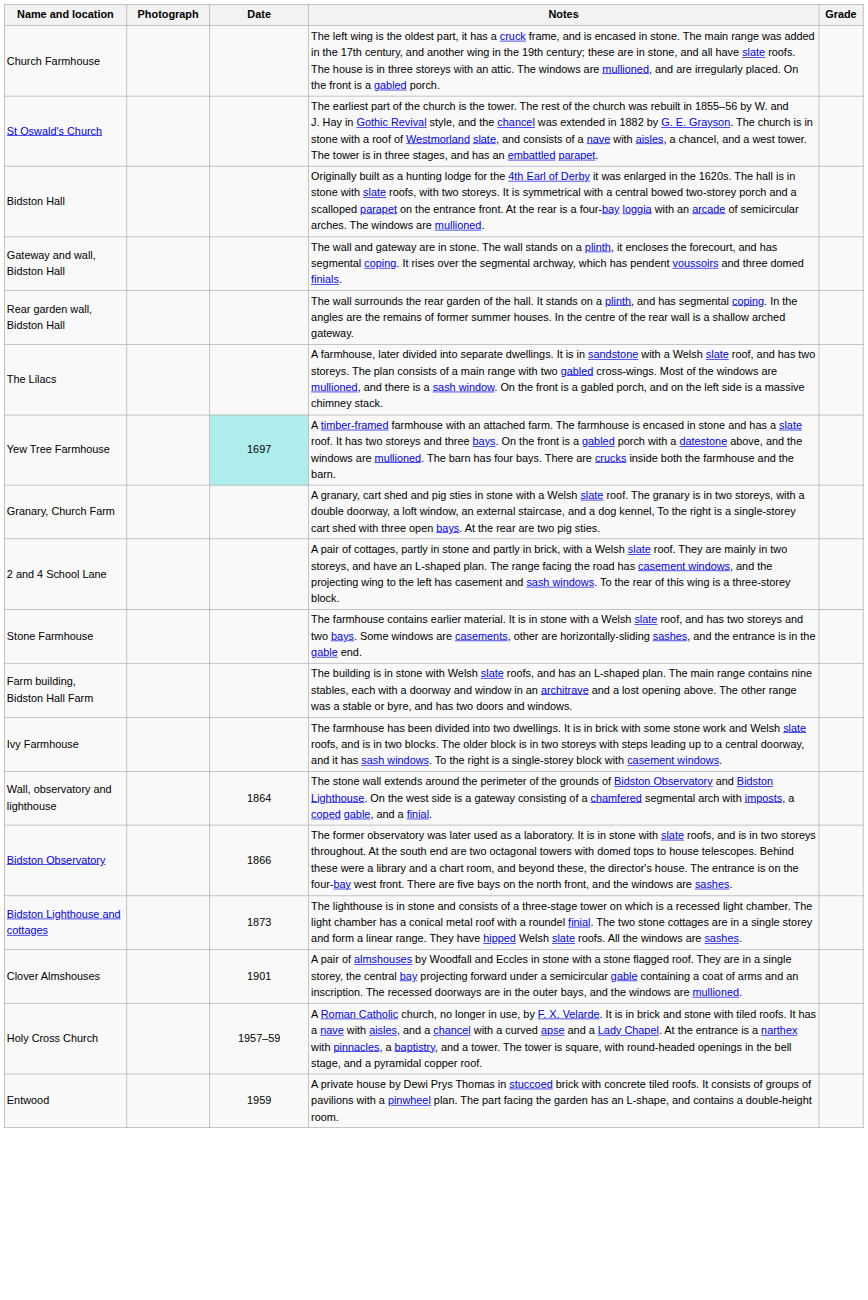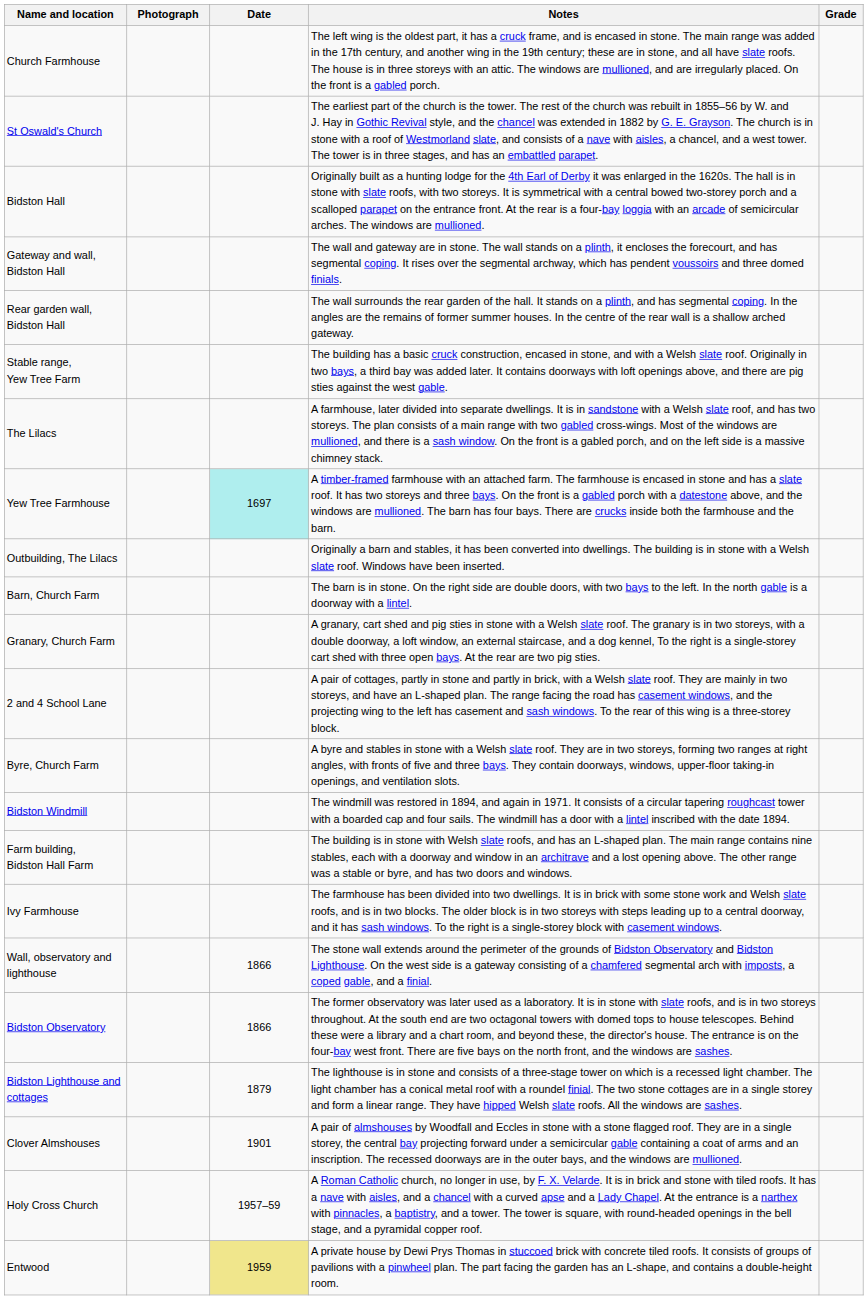 <table class="wikitable sortable plainrowheaders" style="width:100%;border:0px;text-align:left;line-height:150%;">
 <tr>
 <th scope="col" style="width:150px">Name and location</th>
 <th scope="col" style="width:100px" class="unsortable">Photograph</th>
 <th scope="col" style="width:120px">Date</th>
 <th scope="col" style="width:650px" class="unsortable">Notes</th>
 <th scope="col" style="width:50px">Grade</th>
 </tr>
 <tr>
 <td>Church Farmhouse<br><small></small></td>
 <td></td>
 <td align="center"></td>
 <td>The left wing is the oldest part, it has a <a href='#'>cruck</a> frame, and is encased in stone. The main range was added in the 17th century, and another wing in the 19th century; these are in stone, and all have <a href='#'>slate</a> roofs. The house is in three storeys with an attic. The windows are <a href='#'>mullioned</a>, and are irregularly placed. On the front is a <a href='#'>gabled</a> porch.</td>
 <td align="center" ></td>
 </tr>
 <tr>
 <td><a href='#'>St Oswald's Church</a><br><small></small></td>
 <td></td>
 <td align="center"></td>
 <td>The earliest part of the church is the tower. The rest of the church was rebuilt in 1855–56 by W. and J. Hay in <a href='#'>Gothic Revival</a> style, and the <a href='#'>chancel</a> was extended in 1882 by <a href='#'>G. E. Grayson</a>. The church is in stone with a roof of <a href='#'>Westmorland</a> <a href='#'>slate</a>, and consists of a <a href='#'>nave</a> with <a href='#'>aisles</a>, a chancel, and a west tower. The tower is in three stages, and has an <a href='#'>embattled</a> <a href='#'>parapet</a>.</td>
 <td align="center" ></td>
 </tr>
 <tr>
 <td>Bidston Hall<br><small></small></td>
 <td></td>
 <td align="center"></td>
 <td>Originally built as a hunting lodge for the <a href='#'>4th Earl of Derby</a> it was enlarged in the 1620s. The hall is in stone with <a href='#'>slate</a> roofs, with two storeys. It is symmetrical with a central bowed two-storey porch and a scalloped <a href='#'>parapet</a> on the entrance front. At the rear is a four-<a href='#'>bay</a> <a href='#'>loggia</a> with an <a href='#'>arcade</a> of semicircular arches. The windows are <a href='#'>mullioned</a>.</td>
 <td align="center" ></td>
 </tr>
 <tr>
 <td>Gateway and wall,<br>Bidston Hall<br><small></small></td>
 <td></td>
 <td align="center"></td>
 <td>The wall and gateway are in stone. The wall stands on a <a href='#'>plinth</a>, it encloses the forecourt, and has segmental <a href='#'>coping</a>. It rises over the segmental archway, which has pendent <a href='#'>voussoirs</a> and three domed <a href='#'>finials</a>.</td>
 <td align="center" ></td>
 </tr>
 <tr>
 <td>Rear garden wall,<br>Bidston Hall<br><small></small></td>
 <td></td>
 <td align="center"></td>
 <td>The wall surrounds the rear garden of the hall. It stands on a <a href='#'>plinth</a>, and has segmental <a href='#'>coping</a>. In the angles are the remains of former summer houses. In the centre of the rear wall is a shallow arched gateway.</td>
 <td align="center" ></td>
 </tr>
 <tr>
+<td>Stable range,<br>Yew Tree Farm<br><small></small></td>
+<td></td>
+<td align="center"></td>
+<td>The building has a basic <a href='#'>cruck</a> construction, encased in stone, and with a Welsh <a href='#'>slate</a> roof. Originally in two <a href='#'>bays</a>, a third bay was added later. It contains doorways with loft openings above, and there are pig sties against the west <a href='#'>gable</a>.</td>
+<td align="center" ></td>
+</tr>
+<tr>
 <td>The Lilacs<br><small></small></td>
 <td></td>
 <td align="center"></td>
 <td>A farmhouse, later divided into separate dwellings. It is in <a href='#'>sandstone</a> with a Welsh <a href='#'>slate</a> roof, and has two storeys. The plan consists of a main range with two <a href='#'>gabled</a> cross-wings. Most of the windows are <a href='#'>mullioned</a>, and there is a <a href='#'>sash window</a>. On the front is a gabled porch, and on the left side is a massive chimney stack.</td>
 <td align="center" ></td>
 </tr>
 <tr>
 <td>Yew Tree Farmhouse<br><small></small></td>
 <td></td>
 <td align="center" style="background: paleturquoise;">1697</td>
 <td>A <a href='#'>timber-framed</a> farmhouse with an attached farm. The farmhouse is encased in stone and has a <a href='#'>slate</a> roof. It has two storeys and three <a href='#'>bays</a>. On the front is a <a href='#'>gabled</a> porch with a <a href='#'>datestone</a> above, and the windows are <a href='#'>mullioned</a>. The barn has four bays. There are <a href='#'>crucks</a> inside both the farmhouse and the barn.</td>
+<td align="center" ></td>
+</tr>
+<tr>
+<td>Outbuilding, The Lilacs<br><small></small></td>
+<td></td>
+<td align="center"></td>
+<td>Originally a barn and stables, it has been converted into dwellings. The building is in stone with a Welsh <a href='#'>slate</a> roof. Windows have been inserted.</td>
+<td align="center" ></td>
+</tr>
+<tr>
+<td>Barn, Church Farm<br><small></small></td>
+<td></td>
+<td align="center"></td>
+<td>The barn is in stone. On the right side are double doors, with two <a href='#'>bays</a> to the left. In the north <a href='#'>gable</a> is a doorway with a <a href='#'>lintel</a>.</td>
 <td align="center" ></td>
 </tr>
 <tr>
 <td>Granary, Church Farm<br><small></small></td>
 <td></td>
 <td align="center"></td>
 <td>A granary, cart shed and pig sties in stone with a Welsh <a href='#'>slate</a> roof. The granary is in two storeys, with a double doorway, a loft window, an external staircase, and a dog kennel, To the right is a single-storey cart shed with three open <a href='#'>bays</a>. At the rear are two pig sties.</td>
 <td align="center" ></td>
 </tr>
 <tr>
 <td>2 and 4 School Lane<br><small></small></td>
 <td></td>
 <td align="center"></td>
 <td>A pair of cottages, partly in stone and partly in brick, with a Welsh <a href='#'>slate</a> roof. They are mainly in two storeys, and have an L-shaped plan. The range facing the road has <a href='#'>casement windows</a>, and the projecting wing to the left has casement and <a href='#'>sash windows</a>. To the rear of this wing is a three-storey block.</td>
 <td align="center" ></td>
 </tr>
 <tr>
-<td>Stone Farmhouse<br><small></small></td>
+<td>Byre, Church Farm<br><small></small></td>
 <td></td>
 <td align="center"></td>
-<td>The farmhouse contains earlier material. It is in stone with a Welsh <a href='#'>slate</a> roof, and has two storeys and two <a href='#'>bays</a>. Some windows are <a href='#'>casements</a>, other are horizontally-sliding <a href='#'>sashes</a>, and the entrance is in the <a href='#'>gable</a> end.</td>
+<td>A byre and stables in stone with a Welsh <a href='#'>slate</a> roof. They are in two storeys, forming two ranges at right angles, with fronts of five and three <a href='#'>bays</a>. They contain doorways, windows, upper-floor taking-in openings, and ventilation slots.</td>
+<td align="center" ></td>
+</tr>
+<tr>
+<td><a href='#'>Bidston Windmill</a><br><small></small></td>
+<td></td>
+<td align="center"></td>
+<td>The windmill was restored in 1894, and again in 1971. It consists of a circular tapering <a href='#'>roughcast</a> tower with a boarded cap and four sails. The windmill has a door with a <a href='#'>lintel</a> inscribed with the date 1894.</td>
 <td align="center" ></td>
 </tr>
 <tr>
 <td>Farm building,<br>Bidston Hall Farm<br><small></small></td>
 <td></td>
 <td align="center"></td>
 <td>The building is in stone with Welsh <a href='#'>slate</a> roofs, and has an L-shaped plan. The main range contains nine stables, each with a doorway and window in an <a href='#'>architrave</a> and a lost opening above. The other range was a stable or byre, and has two doors and windows.</td>
 <td align="center" ></td>
 </tr>
 <tr>
 <td>Ivy Farmhouse<br><small></small></td>
 <td></td>
 <td align="center"></td>
 <td>The farmhouse has been divided into two dwellings. It is in brick with some stone work and Welsh <a href='#'>slate</a> roofs, and is in two blocks. The older block is in two storeys with steps leading up to a central doorway, and it has <a href='#'>sash windows</a>. To the right is a single-storey block with <a href='#'>casement windows</a>.</td>
 <td align="center" ></td>
 </tr>
 <tr>
 <td>Wall, observatory and lighthouse<br><small></small></td>
 <td></td>
-<td align="center">1864</td>
+<td align="center">1866</td>
 <td>The stone wall extends around the perimeter of the grounds of <a href='#'>Bidston Observatory</a> and <a href='#'>Bidston Lighthouse</a>. On the west side is a gateway consisting of a <a href='#'>chamfered</a> segmental arch with <a href='#'>imposts</a>, a <a href='#'>coped</a> <a href='#'>gable</a>, and a <a href='#'>finial</a>.</td>
 <td align="center" ></td>
 </tr>
 <tr>
 <td><a href='#'>Bidston Observatory</a><br><small></small></td>
 <td></td>
 <td align="center">1866</td>
 <td>The former observatory was later used as a laboratory. It is in stone with <a href='#'>slate</a> roofs, and is in two storeys throughout. At the south end are two octagonal towers with domed tops to house telescopes. Behind these were a library and a chart room, and beyond these, the director's house. The entrance is on the four-<a href='#'>bay</a> west front. There are five bays on the north front, and the windows are <a href='#'>sashes</a>.</td>
 <td align="center" ></td>
 </tr>
 <tr>
 <td><a href='#'>Bidston Lighthouse and cottages</a><br><small></small></td>
 <td></td>
-<td align="center">1873</td>
+<td align="center">1879</td>
 <td>The lighthouse is in stone and consists of a three-stage tower on which is a recessed light chamber. The light chamber has a conical metal roof with a roundel <a href='#'>finial</a>. The two stone cottages are in a single storey and form a linear range. They have <a href='#'>hipped</a> Welsh <a href='#'>slate</a> roofs. All the windows are <a href='#'>sashes</a>.</td>
 <td align="center" ></td>
 </tr>
 <tr>
 <td>Clover Almshouses<br><small></small></td>
 <td></td>
 <td align="center">1901</td>
 <td>A pair of <a href='#'>almshouses</a> by Woodfall and Eccles in stone with a stone flagged roof. They are in a single storey, the central <a href='#'>bay</a> projecting forward under a semicircular <a href='#'>gable</a> containing a coat of arms and an inscription. The recessed doorways are in the outer bays, and the windows are <a href='#'>mullioned</a>.</td>
 <td align="center" ></td>
 </tr>
 <tr>
 <td>Holy Cross Church<br><small></small></td>
 <td></td>
 <td align="center">1957–59</td>
 <td>A <a href='#'>Roman Catholic</a> church, no longer in use, by <a href='#'>F. X. Velarde</a>. It is in brick and stone with tiled roofs. It has a <a href='#'>nave</a> with <a href='#'>aisles</a>, and a <a href='#'>chancel</a> with a curved <a href='#'>apse</a> and a <a href='#'>Lady Chapel</a>. At the entrance is a <a href='#'>narthex</a> with <a href='#'>pinnacles</a>, a <a href='#'>baptistry</a>, and a tower. The tower is square, with round-headed openings in the bell stage, and a pyramidal copper roof.</td>
 <td align="center" ></td>
 </tr>
 <tr>
 <td>Entwood<br><small></small></td>
 <td></td>
-<td align="center">1959</td>
+<td align="center" style="background: khaki;">1959</td>
 <td>A private house by Dewi Prys Thomas in <a href='#'>stuccoed</a> brick with concrete tiled roofs. It consists of groups of pavilions with a <a href='#'>pinwheel</a> plan. The part facing the garden has an L-shape, and contains a double-height room.</td>
 <td align="center" ></td>
 </tr>
 <tr>
 </tr>
 </table>
